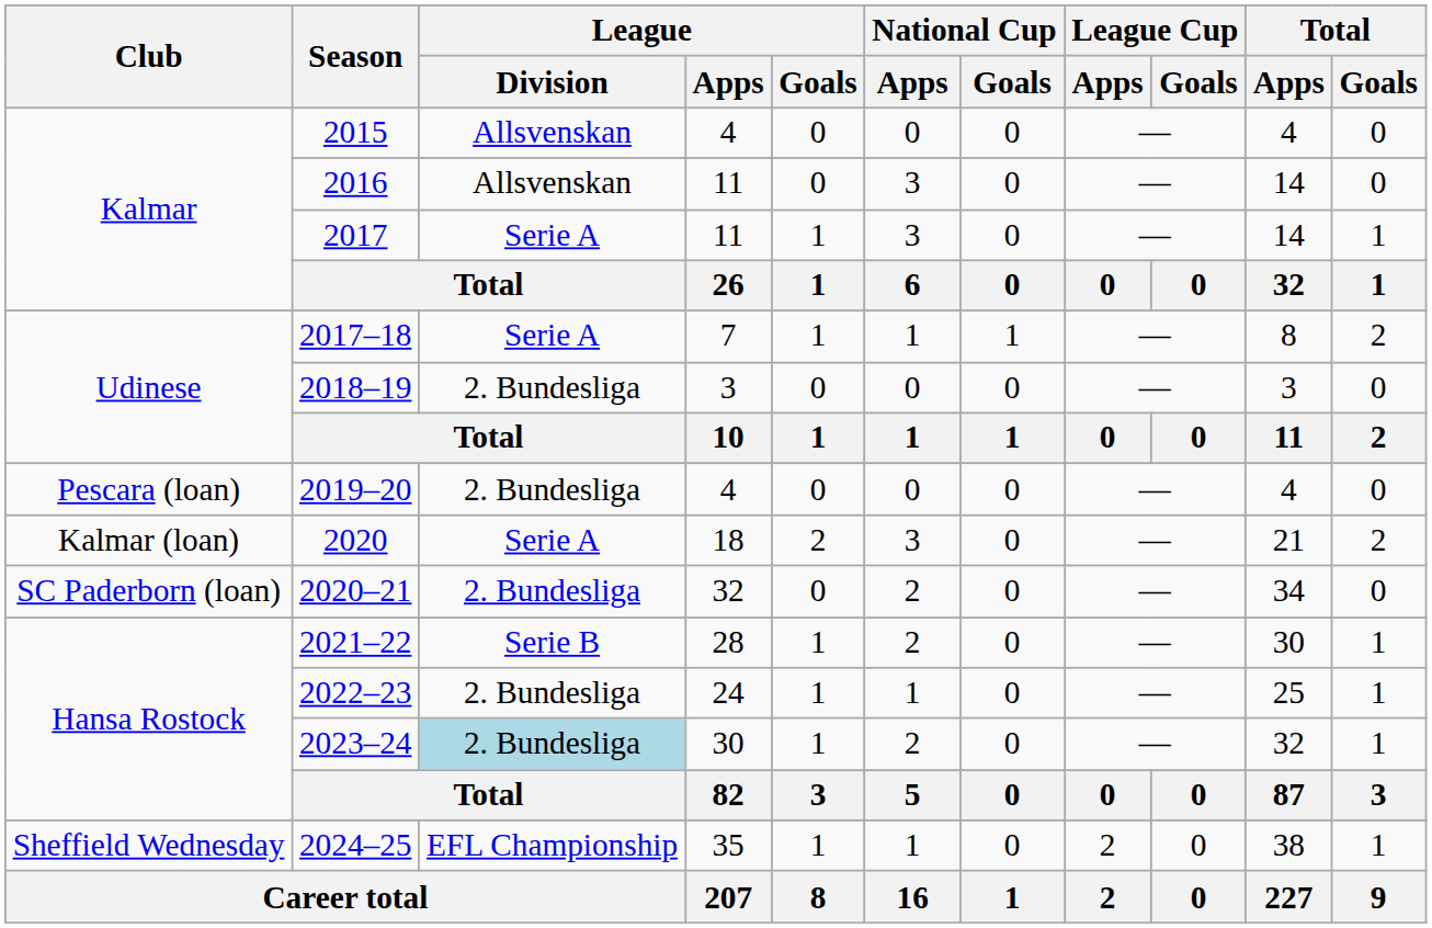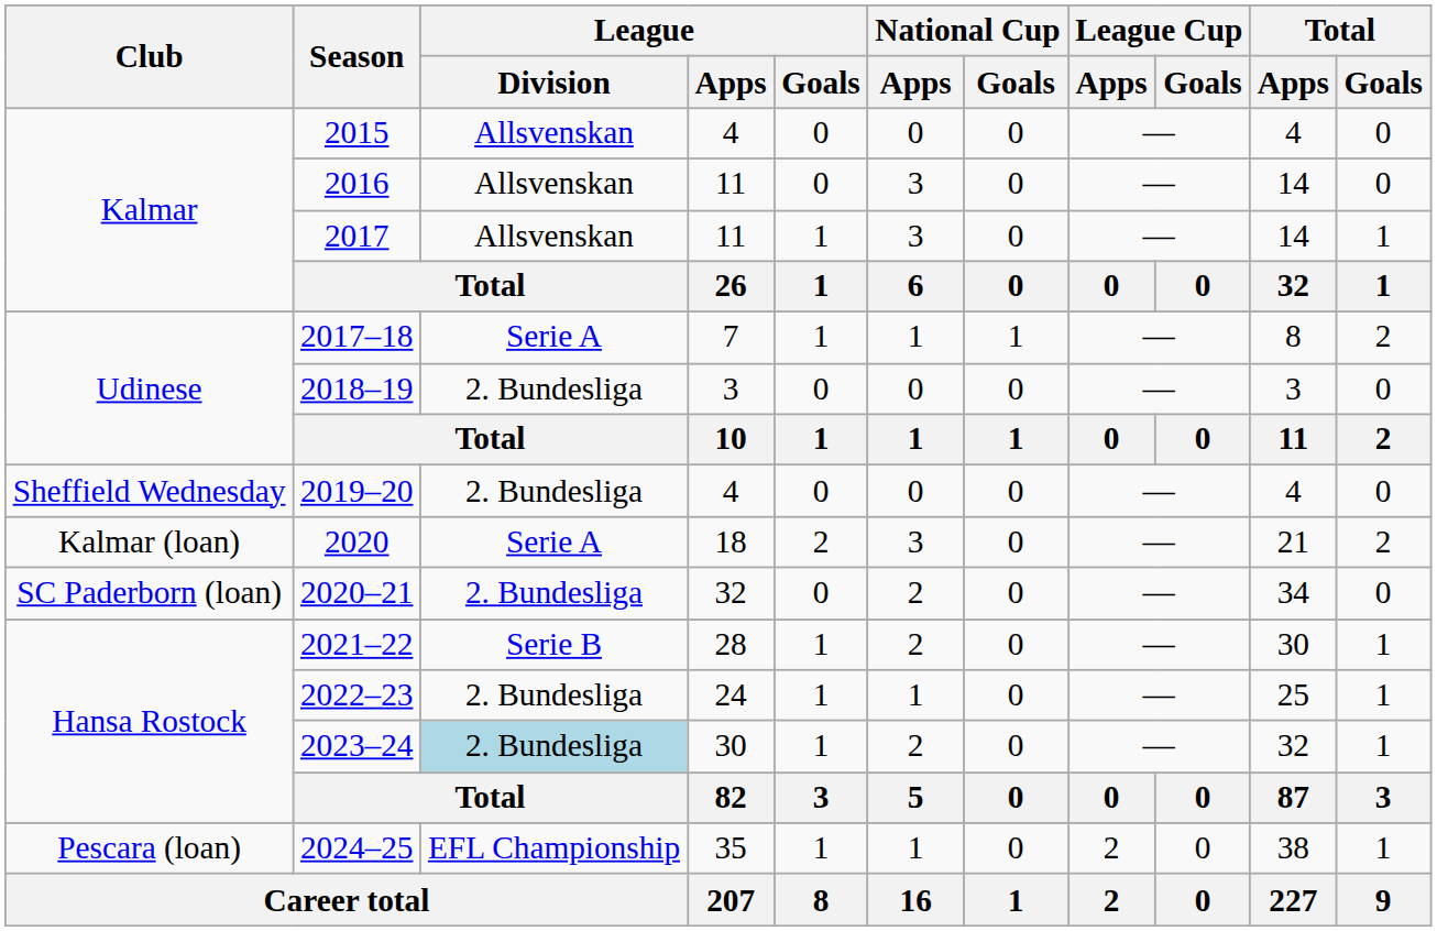 <table class="wikitable" style="text-align:center">
 <tr>
 <th rowspan="2">Club</th>
 <th rowspan="2">Season</th>
 <th colspan="3">League</th>
 <th colspan="2">National Cup</th>
 <th colspan="2">League Cup</th>
 <th colspan="2">Total</th>
 </tr>
 <tr>
 <th>Division</th>
 <th>Apps</th>
 <th>Goals</th>
 <th>Apps</th>
 <th>Goals</th>
 <th>Apps</th>
 <th>Goals</th>
 <th>Apps</th>
 <th>Goals</th>
 </tr>
 <tr>
 <td rowspan="4"><a href='#'>Kalmar</a></td>
 <td><a href='#'>2015</a></td>
 <td><a href='#'>Allsvenskan</a></td>
 <td>4</td>
 <td>0</td>
 <td>0</td>
 <td>0</td>
 <td colspan="2">—</td>
 <td>4</td>
 <td>0</td>
 </tr>
 <tr>
 <td><a href='#'>2016</a></td>
 <td>Allsvenskan</td>
 <td>11</td>
 <td>0</td>
 <td>3</td>
 <td>0</td>
 <td colspan="2">—</td>
 <td>14</td>
 <td>0</td>
 </tr>
 <tr>
 <td><a href='#'>2017</a></td>
-<td><a href='#'>Serie A</a></td>
+<td>Allsvenskan</td>
 <td>11</td>
 <td>1</td>
 <td>3</td>
 <td>0</td>
 <td colspan="2">—</td>
 <td>14</td>
 <td>1</td>
 </tr>
 <tr>
 <th colspan=2>Total</th>
 <th>26</th>
 <th>1</th>
 <th>6</th>
 <th>0</th>
 <th>0</th>
 <th>0</th>
 <th>32</th>
 <th>1</th>
 </tr>
 <tr>
 <td rowspan="3"><a href='#'>Udinese</a></td>
 <td><a href='#'>2017–18</a></td>
 <td><a href='#'>Serie A</a></td>
 <td>7</td>
 <td>1</td>
 <td>1</td>
 <td>1</td>
 <td colspan="2">—</td>
 <td>8</td>
 <td>2</td>
 </tr>
 <tr>
 <td><a href='#'>2018–19</a></td>
 <td>2. Bundesliga</td>
 <td>3</td>
 <td>0</td>
 <td>0</td>
 <td>0</td>
 <td colspan="2">—</td>
 <td>3</td>
 <td>0</td>
 </tr>
 <tr>
 <th colspan=2>Total</th>
 <th>10</th>
 <th>1</th>
 <th>1</th>
 <th>1</th>
 <th>0</th>
 <th>0</th>
 <th>11</th>
 <th>2</th>
 </tr>
 <tr>
-<td><a href='#'>Pescara</a> (loan)</td>
+<td><a href='#'>Sheffield Wednesday</a></td>
 <td><a href='#'>2019–20</a></td>
 <td>2. Bundesliga</td>
 <td>4</td>
 <td>0</td>
 <td>0</td>
 <td>0</td>
 <td colspan="2">—</td>
 <td>4</td>
 <td>0</td>
 </tr>
 <tr>
 <td>Kalmar (loan)</td>
 <td><a href='#'>2020</a></td>
 <td><a href='#'>Serie A</a></td>
 <td>18</td>
 <td>2</td>
 <td>3</td>
 <td>0</td>
 <td colspan="2">—</td>
 <td>21</td>
 <td>2</td>
 </tr>
 <tr>
 <td><a href='#'>SC Paderborn</a> (loan)</td>
 <td><a href='#'>2020–21</a></td>
 <td><a href='#'>2. Bundesliga</a></td>
 <td>32</td>
 <td>0</td>
 <td>2</td>
 <td>0</td>
 <td colspan="2">—</td>
 <td>34</td>
 <td>0</td>
 </tr>
 <tr>
 <td rowspan="4"><a href='#'>Hansa Rostock</a></td>
 <td><a href='#'>2021–22</a></td>
 <td><a href='#'>Serie B</a></td>
 <td>28</td>
 <td>1</td>
 <td>2</td>
 <td>0</td>
 <td colspan="2">—</td>
 <td>30</td>
 <td>1</td>
 </tr>
 <tr>
 <td><a href='#'>2022–23</a></td>
 <td>2. Bundesliga</td>
 <td>24</td>
 <td>1</td>
 <td>1</td>
 <td>0</td>
 <td colspan="2">—</td>
 <td>25</td>
 <td>1</td>
 </tr>
 <tr>
 <td><a href='#'>2023–24</a></td>
 <td style="background: lightblue;">2. Bundesliga</td>
 <td>30</td>
 <td>1</td>
 <td>2</td>
 <td>0</td>
 <td colspan="2">—</td>
 <td>32</td>
 <td>1</td>
 </tr>
 <tr>
 <th colspan=2>Total</th>
 <th>82</th>
 <th>3</th>
 <th>5</th>
 <th>0</th>
 <th>0</th>
 <th>0</th>
 <th>87</th>
 <th>3</th>
 </tr>
 <tr>
-<td><a href='#'>Sheffield Wednesday</a></td>
+<td><a href='#'>Pescara</a> (loan)</td>
 <td><a href='#'>2024–25</a></td>
 <td><a href='#'>EFL Championship</a></td>
 <td>35</td>
 <td>1</td>
 <td>1</td>
 <td>0</td>
 <td>2</td>
 <td>0</td>
 <td>38</td>
 <td>1</td>
 </tr>
 <tr>
 <th colspan="3">Career total</th>
 <th>207</th>
 <th>8</th>
 <th>16</th>
 <th>1</th>
 <th>2</th>
 <th>0</th>
 <th>227</th>
 <th>9</th>
 </tr>
 </table>
